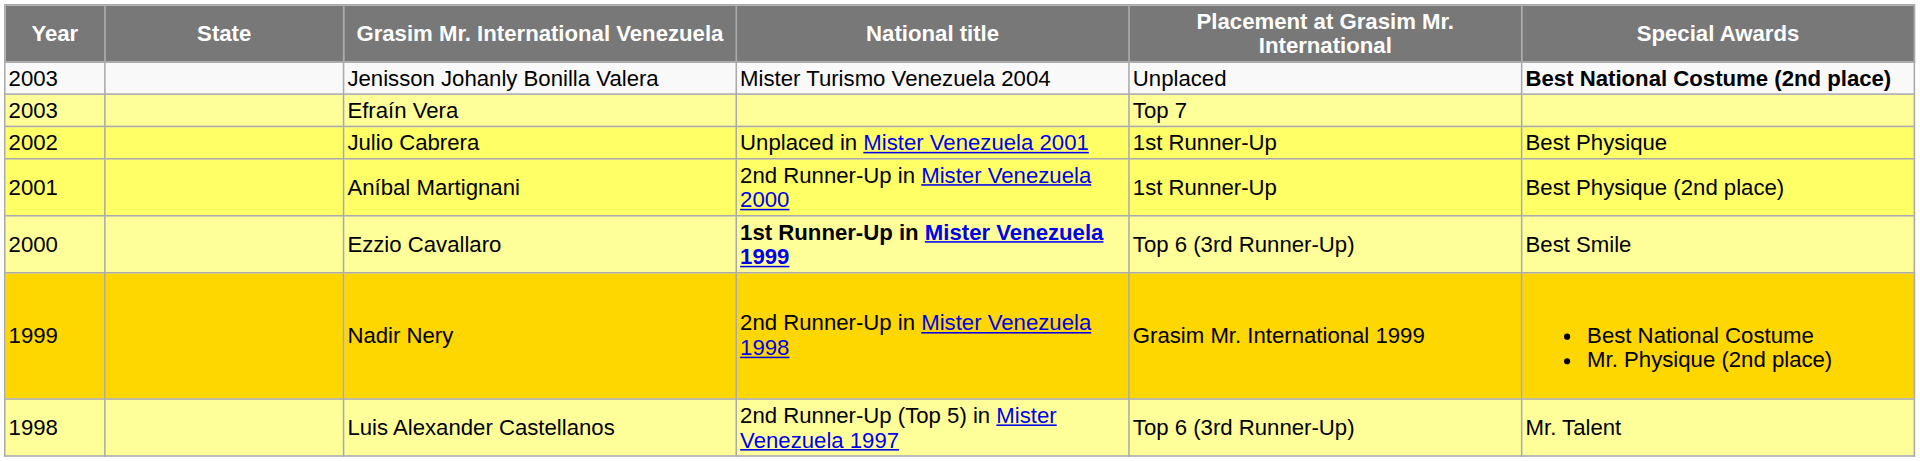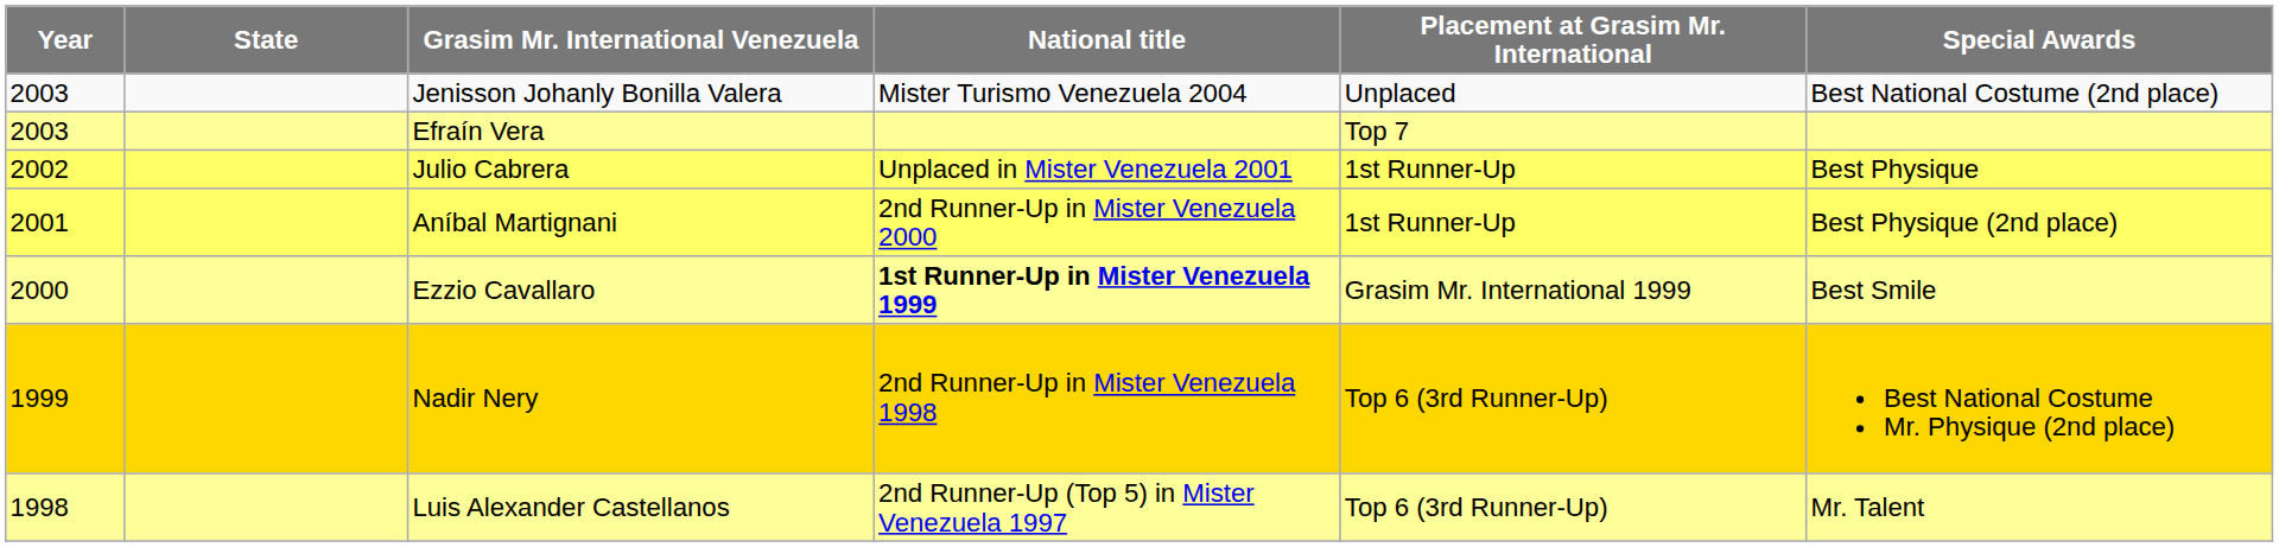 <table class="sortable" border="5" cellpadding="2" cellspacing="0" align=" 0 1em 0 0" style="background: #f9f9f9; border: 1px #aaa solid; border-collapse: collapse; font-size: 90%">
 <tr>
 <th width="60" style="background-color:#787878;color:#FFFFFF;">Year</th>
 <th width="150" style="background-color:#787878;color:#FFFFFF;">State</th>
 <th width="250" style="background-color:#787878;color:#FFFFFF;">Grasim Mr. International Venezuela</th>
 <th width="250" style="background-color:#787878;color:#FFFFFF;">National title</th>
 <th width="250" style="background-color:#787878;color:#FFFFFF;">Placement at Grasim Mr. International</th>
 <th width="250" style="background-color:#787878;color:#FFFFFF;">Special Awards</th>
 </tr>
 <tr>
 <td>2003</td>
 <td></td>
 <td>Jenisson Johanly Bonilla Valera</td>
 <td>Mister Turismo Venezuela 2004</td>
 <td>Unplaced</td>
-<td><strong>Best National Costume (2nd place)</strong></td>
+<td>Best National Costume (2nd place)</td>
 </tr>
 <tr bgcolor="#FFFF99">
 <td>2003</td>
 <td></td>
 <td>Efraín Vera</td>
 <td></td>
 <td>Top 7</td>
 <td></td>
 </tr>
 <tr bgcolor="#FFFF66">
 <td>2002</td>
 <td></td>
 <td>Julio Cabrera</td>
 <td>Unplaced in <a href='#'>Mister Venezuela 2001</a></td>
 <td>1st Runner-Up</td>
 <td>Best Physique</td>
 </tr>
 <tr bgcolor="#FFFF66">
 <td>2001</td>
 <td></td>
 <td>Aníbal Martignani</td>
 <td>2nd Runner-Up in <a href='#'>Mister Venezuela 2000</a></td>
 <td>1st Runner-Up</td>
 <td>Best Physique (2nd place)</td>
 </tr>
 <tr bgcolor="#FFFF99">
 <td>2000</td>
 <td></td>
 <td>Ezzio Cavallaro</td>
 <td><strong>1st Runner-Up in <a href='#'>Mister Venezuela 1999</a></strong></td>
-<td>Top 6 (3rd Runner-Up)</td>
+<td>Grasim Mr. International 1999</td>
 <td>Best Smile</td>
 </tr>
 <tr bgcolor="gold">
 <td>1999</td>
 <td></td>
 <td>Nadir Nery</td>
 <td>2nd Runner-Up in <a href='#'>Mister Venezuela 1998</a></td>
-<td>Grasim Mr. International 1999</td>
+<td>Top 6 (3rd Runner-Up)</td>
 <td><br><ul><li>Best National Costume</li><li>Mr. Physique (2nd place)</li></ul></td>
 </tr>
 <tr bgcolor="#FFFF99">
 <td>1998</td>
 <td></td>
 <td>Luis Alexander Castellanos</td>
 <td>2nd Runner-Up (Top 5) in <a href='#'>Mister Venezuela 1997</a></td>
 <td>Top 6 (3rd Runner-Up)</td>
 <td>Mr. Talent</td>
 </tr>
 </table>
